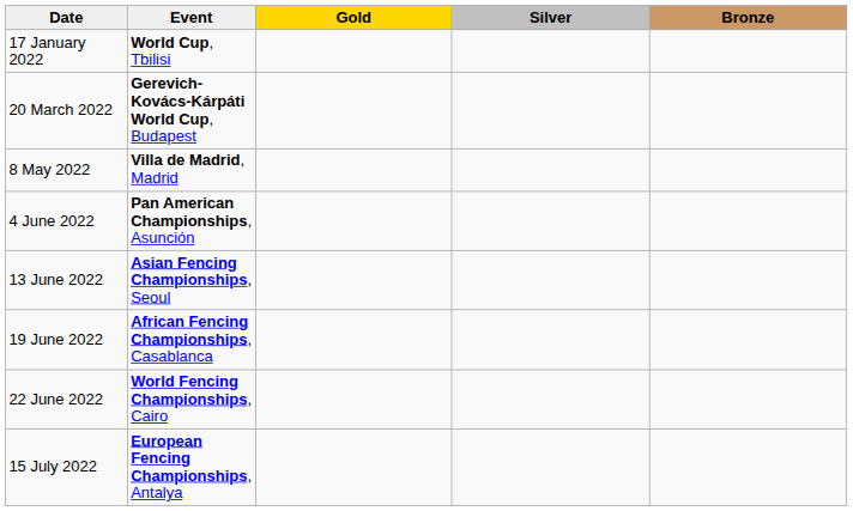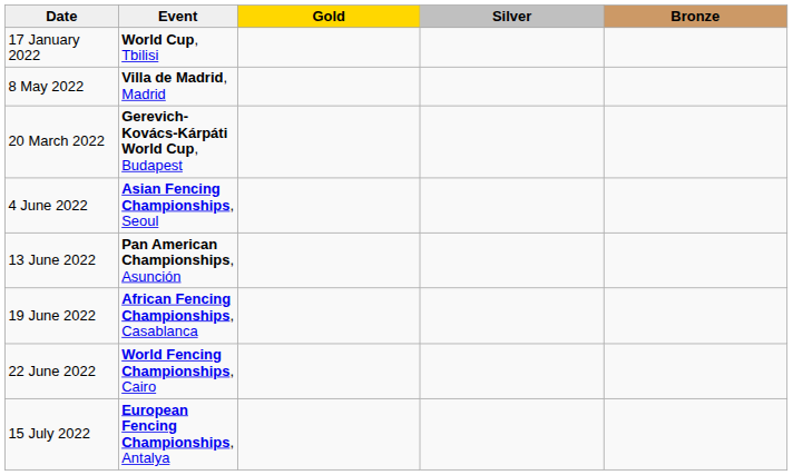 <table class="wikitable plainrowheaders" border="1" style="font-size:100%">
 <tr align=center>
 <th scope=col style="width:120px; background: #efefef;">Date</th>
 <th scope=col style="background: #efefef;">Event</th>
 <th scope=col colspan=1 style="width:200px; background: gold;">Gold</th>
 <th scope=col colspan=1 style="width:200px; background: silver;">Silver</th>
 <th scope=col colspan=1 style="width:200px; background: #cc9966;">Bronze</th>
 </tr>
 <tr>
 <td>17 January 2022</td>
 <td><strong>World Cup</strong>, <a href='#'>Tbilisi</a></td>
 <td></td>
 <td></td>
 <td></td>
 </tr>
 <tr>
+<td>8 May 2022</td>
+<td><strong>Villa de Madrid</strong>, <a href='#'>Madrid</a></td>
+<td></td>
+<td></td>
+<td></td>
+</tr>
+<tr>
 <td>20 March 2022</td>
 <td><strong>Gerevich-Kovács-Kárpáti World Cup</strong>, <a href='#'>Budapest</a></td>
 <td></td>
 <td></td>
 <td></td>
 </tr>
 <tr>
-<td>8 May 2022</td>
-<td><strong>Villa de Madrid</strong>, <a href='#'>Madrid</a></td>
-<td></td>
-<td></td>
-<td></td>
-</tr>
-<tr>
 <td>4 June 2022</td>
-<td><strong>Pan American Championships</strong>, <a href='#'>Asunción</a></td>
+<td><strong><a href='#'>Asian Fencing Championships</a></strong>, <a href='#'>Seoul</a></td>
 <td></td>
 <td></td>
 <td></td>
 </tr>
 <tr>
 <td>13 June 2022</td>
-<td><strong><a href='#'>Asian Fencing Championships</a></strong>, <a href='#'>Seoul</a></td>
+<td><strong>Pan American Championships</strong>, <a href='#'>Asunción</a></td>
 <td></td>
 <td></td>
 <td><br></td>
 </tr>
 <tr>
 <td>19 June 2022</td>
 <td><strong><a href='#'>African Fencing Championships</a></strong>, <a href='#'>Casablanca</a></td>
 <td></td>
 <td></td>
 <td></td>
 </tr>
 <tr>
 <td>22 June 2022</td>
 <td><strong><a href='#'>World Fencing Championships</a></strong>, <a href='#'>Cairo</a></td>
 <td></td>
 <td></td>
 <td></td>
 </tr>
 <tr>
 <td>15 July 2022</td>
 <td><strong><a href='#'>European Fencing Championships</a></strong>, <a href='#'>Antalya</a></td>
 <td></td>
 <td></td>
 <td></td>
 </tr>
 </table>
